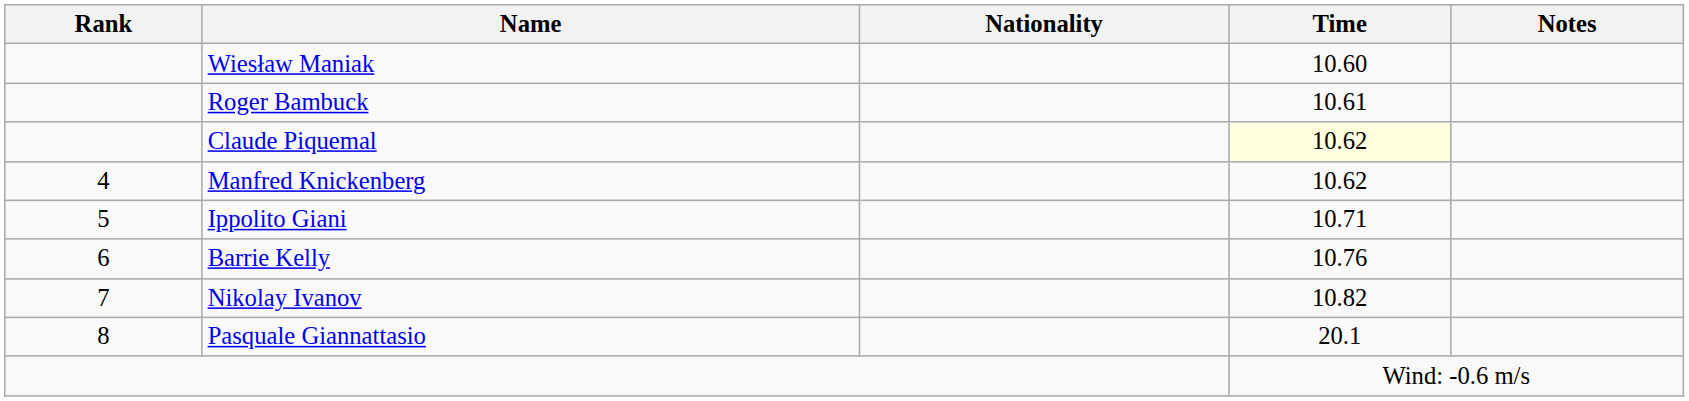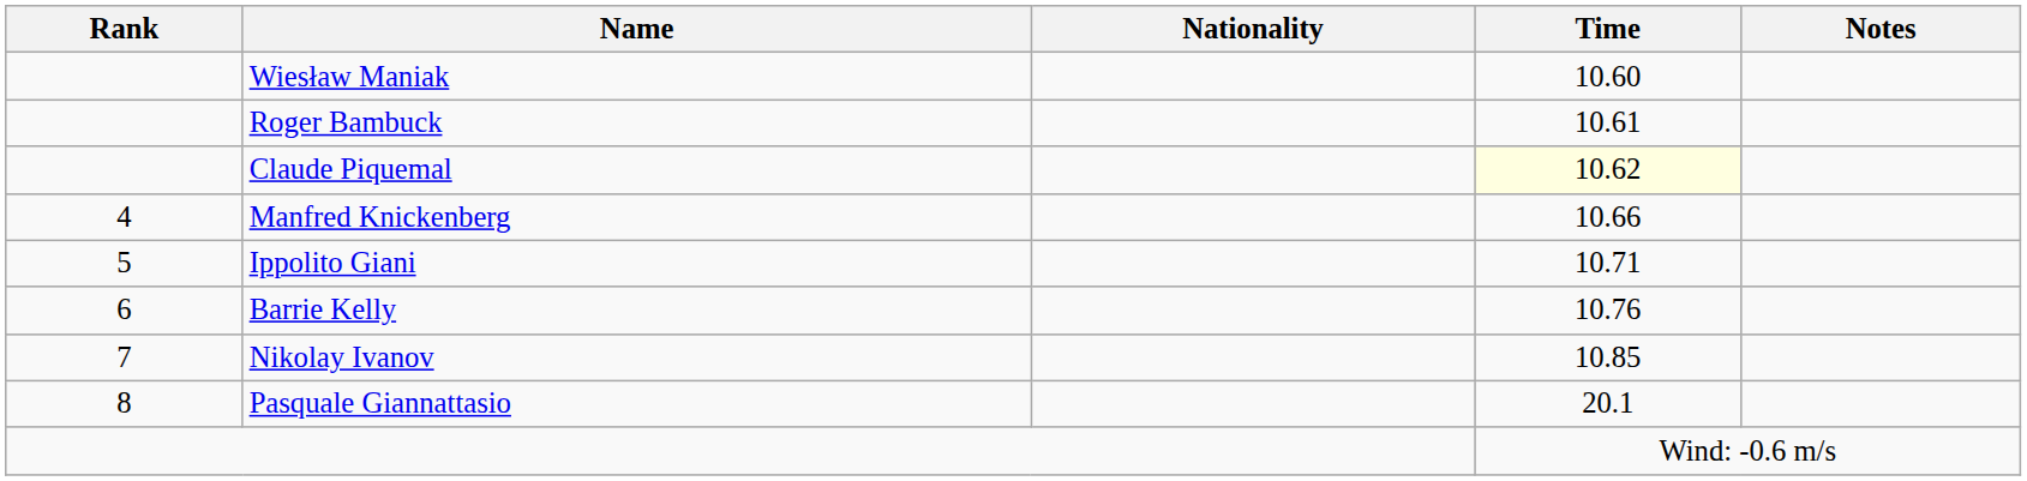 <table class="wikitable sortable" style="text-align:center;width: 55%">
 <tr>
 <th>Rank</th>
 <th>Name</th>
 <th>Nationality</th>
 <th>Time</th>
 <th>Notes</th>
 </tr>
 <tr>
 <td></td>
 <td align=left><a href='#'>Wiesław Maniak</a></td>
 <td align=left></td>
 <td>10.60</td>
 <td></td>
 </tr>
 <tr>
 <td></td>
 <td align=left><a href='#'>Roger Bambuck</a></td>
 <td align=left></td>
 <td>10.61</td>
 <td></td>
 </tr>
 <tr>
 <td></td>
 <td align=left><a href='#'>Claude Piquemal</a></td>
 <td align=left></td>
 <td style="background: lightyellow;">10.62</td>
 <td></td>
 </tr>
 <tr>
 <td>4</td>
 <td align=left><a href='#'>Manfred Knickenberg</a></td>
 <td align=left></td>
-<td>10.62</td>
+<td>10.66</td>
 <td></td>
 </tr>
 <tr>
 <td>5</td>
 <td align=left><a href='#'>Ippolito Giani</a></td>
 <td align=left></td>
 <td>10.71</td>
 <td></td>
 </tr>
 <tr>
 <td>6</td>
 <td align=left><a href='#'>Barrie Kelly</a></td>
 <td align=left></td>
 <td>10.76</td>
 <td></td>
 </tr>
 <tr>
 <td>7</td>
 <td align=left><a href='#'>Nikolay Ivanov</a></td>
 <td align=left></td>
-<td>10.82</td>
+<td>10.85</td>
 <td></td>
 </tr>
 <tr>
 <td>8</td>
 <td align=left><a href='#'>Pasquale Giannattasio</a></td>
 <td align=left></td>
 <td>20.1</td>
 <td></td>
 </tr>
 <tr>
 <td colspan="3"></td>
 <td colspan="2">Wind: -0.6 m/s</td>
 </tr>
 </table>
